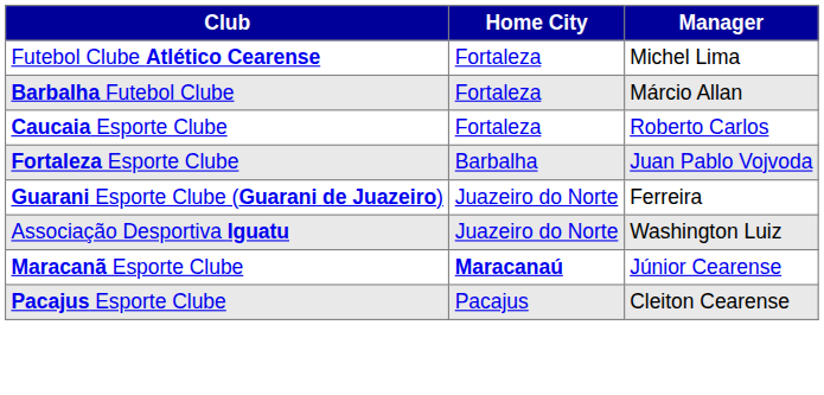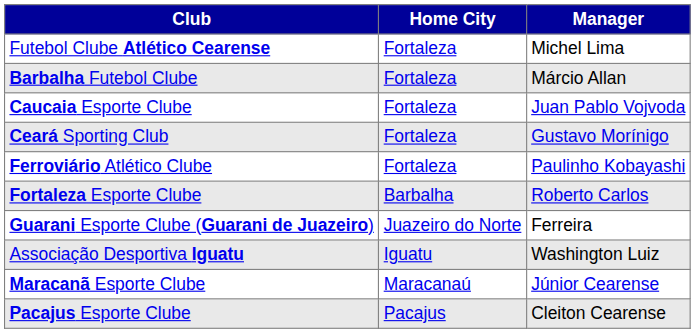 <table class="toccolours" border="1" cellpadding="4" cellspacing="0" style="border-collapse: collapse; margin:0;">
 <tr>
 <th style="background: #009; color: #fff;">Club</th>
 <th style="background: #009; color: #fff;">Home City</th>
 <th style="background: #009; color: #fff;">Manager</th>
 </tr>
 <tr style="background:white; color:black">
 <td><a href='#'>Futebol Clube <strong>Atlético Cearense</strong></a></td>
 <td><a href='#'>Fortaleza</a></td>
 <td>Michel Lima</td>
 </tr>
 <tr style="background:#e9e9e9; color:black">
 <td><a href='#'><strong>Barbalha</strong> Futebol Clube</a></td>
 <td><a href='#'>Fortaleza</a></td>
 <td>Márcio Allan</td>
 </tr>
 <tr style="background:white; color:black">
 <td><a href='#'><strong>Caucaia</strong> Esporte Clube</a></td>
 <td><a href='#'>Fortaleza</a></td>
-<td><a href='#'>Roberto Carlos</a></td>
+<td><a href='#'>Juan Pablo Vojvoda</a></td>
+</tr>
+<tr style="background:#e9e9e9; color:black">
+<td><a href='#'><strong>Ceará</strong> Sporting Club</a></td>
+<td><a href='#'>Fortaleza</a></td>
+<td><a href='#'>Gustavo Morínigo</a></td>
+</tr>
+<tr style="background:white; color:black">
+<td><a href='#'><strong>Ferroviário</strong> Atlético Clube</a></td>
+<td><a href='#'>Fortaleza</a></td>
+<td><a href='#'>Paulinho Kobayashi</a></td>
 </tr>
 <tr style="background:#e9e9e9; color:black">
 <td><a href='#'><strong>Fortaleza</strong> Esporte Clube</a></td>
 <td><a href='#'>Barbalha</a></td>
-<td><a href='#'>Juan Pablo Vojvoda</a></td>
+<td><a href='#'>Roberto Carlos</a></td>
 </tr>
 <tr style="background:white; color:black">
 <td><a href='#'><strong>Guarani</strong> Esporte Clube (<strong>Guarani de Juazeiro</strong>)</a></td>
 <td><a href='#'>Juazeiro do Norte</a></td>
 <td>Ferreira</td>
 </tr>
 <tr style="background:#e9e9e9; color:black">
 <td><a href='#'>Associação Desportiva <strong>Iguatu</strong></a></td>
-<td><a href='#'>Juazeiro do Norte</a></td>
+<td><a href='#'>Iguatu</a></td>
 <td>Washington Luiz</td>
 </tr>
 <tr style="background:white; color:black">
 <td><a href='#'><strong>Maracanã</strong> Esporte Clube</a></td>
-<td><strong><a href='#'>Maracanaú</a></strong></td>
+<td><a href='#'>Maracanaú</a></td>
 <td><a href='#'>Júnior Cearense</a></td>
 </tr>
 <tr style="background:#e9e9e9; color:black">
 <td><a href='#'><strong>Pacajus</strong> Esporte Clube</a></td>
 <td><a href='#'>Pacajus</a></td>
 <td>Cleiton Cearense</td>
 </tr>
 </table>
